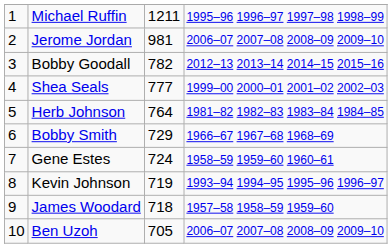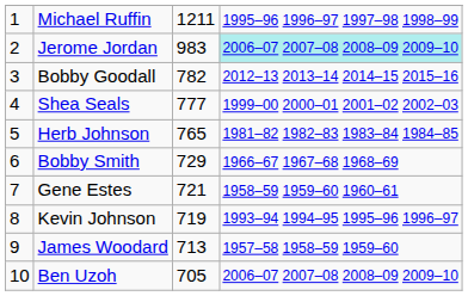 <table class="wikitable">
 <tr>
 </tr>
 <tr>
 <td>1</td>
 <td><a href='#'>Michael Ruffin</a></td>
 <td>1211</td>
 <td style="font-size:80%;"><a href='#'>1995–96</a> <a href='#'>1996–97</a> <a href='#'>1997–98</a> <a href='#'>1998–99</a></td>
 </tr>
 <tr>
 <td>2</td>
 <td><a href='#'>Jerome Jordan</a></td>
-<td>981</td>
-<td style="font-size:80%;"><a href='#'>2006–07</a> <a href='#'>2007–08</a> <a href='#'>2008–09</a> <a href='#'>2009–10</a></td>
+<td>983</td>
+<td style="background: paleturquoise; font-size:80%;"><a href='#'>2006–07</a> <a href='#'>2007–08</a> <a href='#'>2008–09</a> <a href='#'>2009–10</a></td>
 </tr>
 <tr>
 <td>3</td>
 <td>Bobby Goodall</td>
 <td>782</td>
 <td style="font-size:80%;"><a href='#'>2012–13</a> <a href='#'>2013–14</a> <a href='#'>2014–15</a> <a href='#'>2015–16</a></td>
 </tr>
 <tr>
 <td>4</td>
 <td><a href='#'>Shea Seals</a></td>
 <td>777</td>
 <td style="font-size:80%;"><a href='#'>1999–00</a> <a href='#'>2000–01</a> <a href='#'>2001–02</a> <a href='#'>2002–03</a></td>
 </tr>
 <tr>
 <td>5</td>
 <td><a href='#'>Herb Johnson</a></td>
-<td>764</td>
+<td>765</td>
 <td style="font-size:80%;"><a href='#'>1981–82</a> <a href='#'>1982–83</a> <a href='#'>1983–84</a> <a href='#'>1984–85</a></td>
 </tr>
 <tr>
 <td>6</td>
 <td><a href='#'>Bobby Smith</a></td>
 <td>729</td>
 <td style="font-size:80%;"><a href='#'>1966–67</a> <a href='#'>1967–68</a> <a href='#'>1968–69</a></td>
 </tr>
 <tr>
 <td>7</td>
 <td>Gene Estes</td>
-<td>724</td>
+<td>721</td>
 <td style="font-size:80%;"><a href='#'>1958–59</a> <a href='#'>1959–60</a> <a href='#'>1960–61</a></td>
 </tr>
 <tr>
 <td>8</td>
 <td>Kevin Johnson</td>
 <td>719</td>
 <td style="font-size:80%;"><a href='#'>1993–94</a> <a href='#'>1994–95</a> <a href='#'>1995–96</a> <a href='#'>1996–97</a></td>
 </tr>
 <tr>
 <td>9</td>
 <td><a href='#'>James Woodard</a></td>
-<td>718</td>
+<td>713</td>
 <td style="font-size:80%;"><a href='#'>1957–58</a> <a href='#'>1958–59</a> <a href='#'>1959–60</a></td>
 </tr>
 <tr>
 <td>10</td>
 <td><a href='#'>Ben Uzoh</a></td>
 <td>705</td>
 <td style="font-size:80%;"><a href='#'>2006–07</a> <a href='#'>2007–08</a> <a href='#'>2008–09</a> <a href='#'>2009–10</a></td>
 </tr>
 </table>
